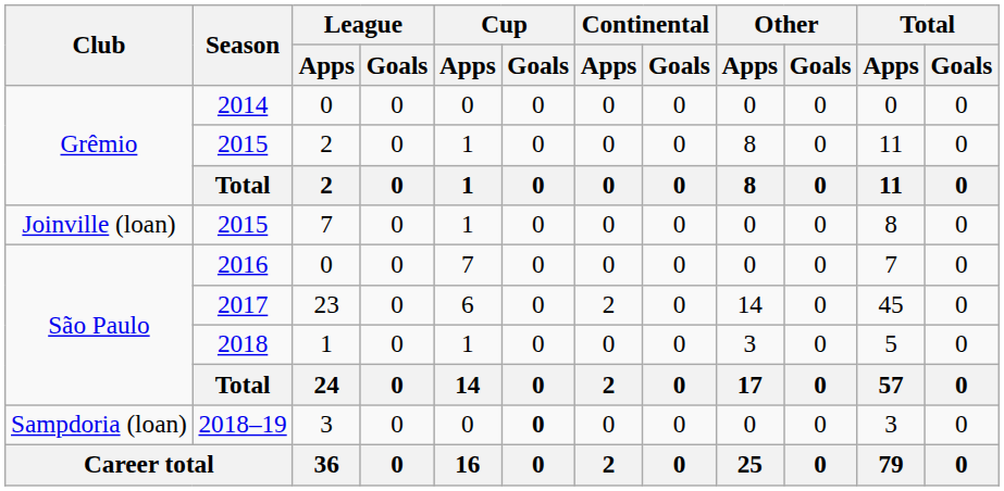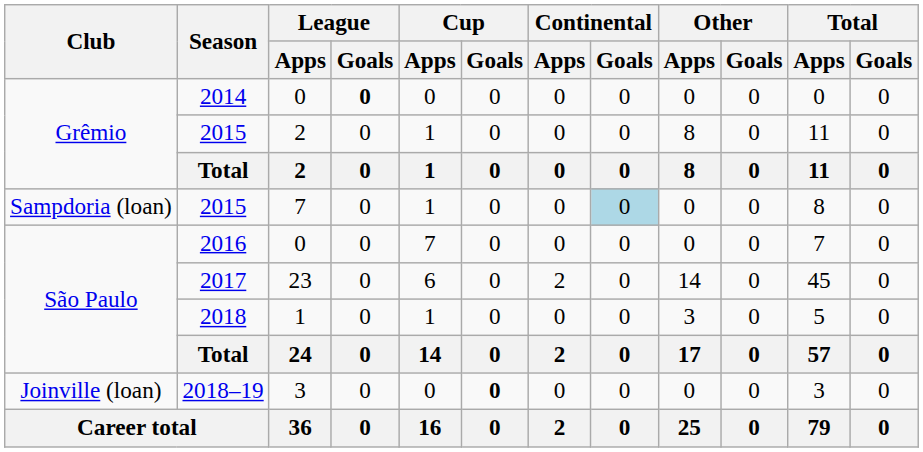 <table class="wikitable" style="text-align: center">
 <tr>
 <th rowspan="2">Club</th>
 <th rowspan="2">Season</th>
 <th colspan="2">League</th>
 <th colspan="2">Cup</th>
 <th colspan="2">Continental</th>
 <th colspan="2">Other</th>
 <th colspan="2">Total</th>
 </tr>
 <tr>
 <th>Apps</th>
 <th>Goals</th>
 <th>Apps</th>
 <th>Goals</th>
 <th>Apps</th>
 <th>Goals</th>
 <th>Apps</th>
 <th>Goals</th>
 <th>Apps</th>
 <th>Goals</th>
 </tr>
 <tr>
 <td rowspan="3"><a href='#'>Grêmio</a></td>
 <td><a href='#'>2014</a></td>
 <td>0</td>
-<td>0</td>
+<td><strong>0</strong></td>
 <td>0</td>
 <td>0</td>
 <td>0</td>
 <td>0</td>
 <td>0</td>
 <td>0</td>
 <td>0</td>
 <td>0</td>
 </tr>
 <tr>
 <td><a href='#'>2015</a></td>
 <td>2</td>
 <td>0</td>
 <td>1</td>
 <td>0</td>
 <td>0</td>
 <td>0</td>
 <td>8</td>
 <td>0</td>
 <td>11</td>
 <td>0</td>
 </tr>
 <tr>
 <th>Total</th>
 <th>2</th>
 <th>0</th>
 <th>1</th>
 <th>0</th>
 <th>0</th>
 <th>0</th>
 <th>8</th>
 <th>0</th>
 <th>11</th>
 <th>0</th>
 </tr>
 <tr>
-<td><a href='#'>Joinville</a> (loan)</td>
+<td><a href='#'>Sampdoria</a> (loan)</td>
 <td><a href='#'>2015</a></td>
 <td>7</td>
 <td>0</td>
 <td>1</td>
 <td>0</td>
 <td>0</td>
-<td>0</td>
+<td style="background: lightblue;">0</td>
 <td>0</td>
 <td>0</td>
 <td>8</td>
 <td>0</td>
 </tr>
 <tr>
 <td rowspan="4"><a href='#'>São Paulo</a></td>
 <td><a href='#'>2016</a></td>
 <td>0</td>
 <td>0</td>
 <td>7</td>
 <td>0</td>
 <td>0</td>
 <td>0</td>
 <td>0</td>
 <td>0</td>
 <td>7</td>
 <td>0</td>
 </tr>
 <tr>
 <td><a href='#'>2017</a></td>
 <td>23</td>
 <td>0</td>
 <td>6</td>
 <td>0</td>
 <td>2</td>
 <td>0</td>
 <td>14</td>
 <td>0</td>
 <td>45</td>
 <td>0</td>
 </tr>
 <tr>
 <td><a href='#'>2018</a></td>
 <td>1</td>
 <td>0</td>
 <td>1</td>
 <td>0</td>
 <td>0</td>
 <td>0</td>
 <td>3</td>
 <td>0</td>
 <td>5</td>
 <td>0</td>
 </tr>
 <tr>
 <th>Total</th>
 <th>24</th>
 <th>0</th>
 <th>14</th>
 <th>0</th>
 <th>2</th>
 <th>0</th>
 <th>17</th>
 <th>0</th>
 <th>57</th>
 <th>0</th>
 </tr>
 <tr>
-<td><a href='#'>Sampdoria</a> (loan)</td>
+<td><a href='#'>Joinville</a> (loan)</td>
 <td><a href='#'>2018–19</a></td>
 <td>3</td>
 <td>0</td>
 <td>0</td>
 <td><strong>0</strong></td>
 <td>0</td>
 <td>0</td>
 <td>0</td>
 <td>0</td>
 <td>3</td>
 <td>0</td>
 </tr>
 <tr>
 <th colspan="2">Career total</th>
 <th>36</th>
 <th>0</th>
 <th>16</th>
 <th>0</th>
 <th>2</th>
 <th>0</th>
 <th>25</th>
 <th>0</th>
 <th>79</th>
 <th>0</th>
 </tr>
 </table>
